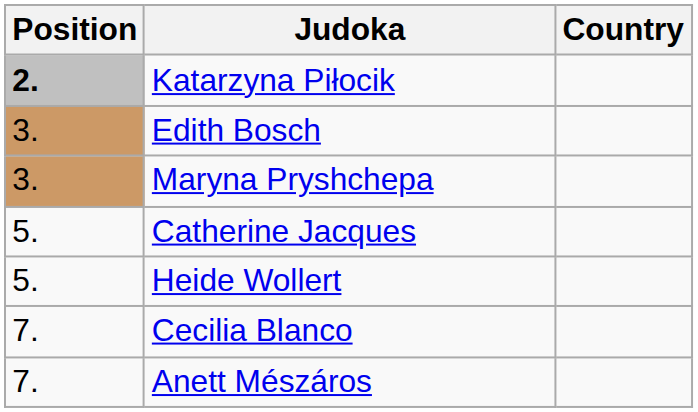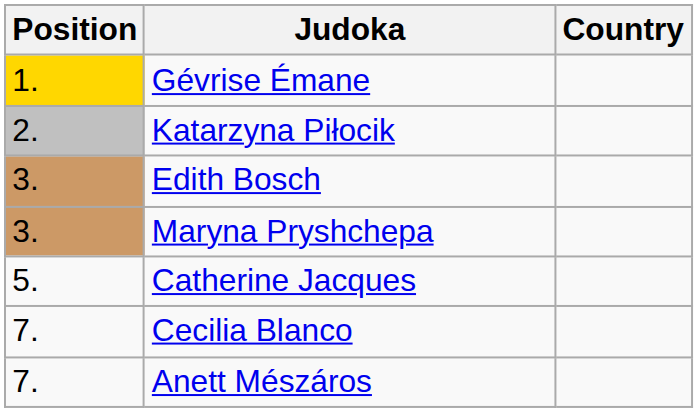 <table class=wikitable>
 <tr>
 <th width=10>Position</th>
 <th width=200>Judoka</th>
 <th width=10>Country</th>
 </tr>
 <tr>
-<td bgcolor="silver"><strong>2.</strong></td>
+<td bgcolor=gold>1.</td>
+<td><a href='#'>Gévrise Émane</a></td>
+<td></td>
+</tr>
+<tr>
+<td bgcolor="silver">2.</td>
 <td><a href='#'>Katarzyna Piłocik</a></td>
 <td></td>
 </tr>
 <tr>
 <td bgcolor="CC9966">3.</td>
 <td><a href='#'>Edith Bosch</a></td>
 <td></td>
 </tr>
 <tr>
 <td bgcolor="CC9966">3.</td>
 <td><a href='#'>Maryna Pryshchepa</a></td>
 <td></td>
 </tr>
 <tr>
 <td>5.</td>
 <td><a href='#'>Catherine Jacques</a></td>
 <td></td>
 </tr>
 <tr>
-<td>5.</td>
-<td><a href='#'>Heide Wollert</a></td>
-<td></td>
-</tr>
-<tr>
 <td>7.</td>
 <td><a href='#'>Cecilia Blanco</a></td>
 <td></td>
 </tr>
 <tr>
 <td>7.</td>
 <td><a href='#'>Anett Mészáros</a></td>
 <td></td>
 </tr>
 </table>
